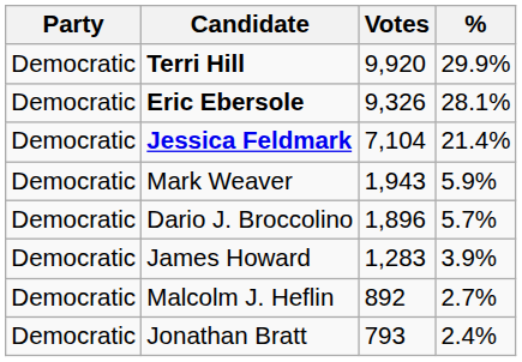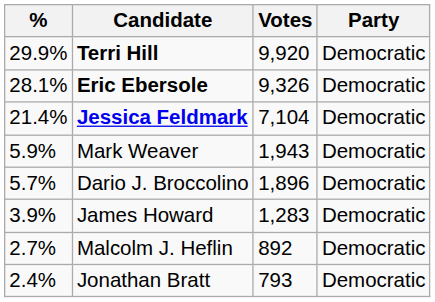 <table class="wikitable">
 <tr>
-<th>Party</th>
+<th>%</th>
 <th>Candidate</th>
 <th>Votes</th>
-<th>%</th>
+<th>Party</th>
 </tr>
 <tr>
-<td>Democratic</td>
+<td>29.9%</td>
 <td><strong>Terri Hill</strong></td>
 <td>9,920</td>
-<td>29.9%</td>
+<td>Democratic</td>
 </tr>
 <tr>
-<td>Democratic</td>
+<td>28.1%</td>
 <td><strong>Eric Ebersole</strong></td>
 <td>9,326</td>
-<td>28.1%</td>
+<td>Democratic</td>
 </tr>
 <tr>
-<td>Democratic</td>
+<td>21.4%</td>
 <td><strong><a href='#'>Jessica Feldmark</a></strong></td>
 <td>7,104</td>
-<td>21.4%</td>
+<td>Democratic</td>
 </tr>
 <tr>
-<td>Democratic</td>
+<td>5.9%</td>
 <td>Mark Weaver</td>
 <td>1,943</td>
-<td>5.9%</td>
+<td>Democratic</td>
 </tr>
 <tr>
-<td>Democratic</td>
+<td>5.7%</td>
 <td>Dario J. Broccolino</td>
 <td>1,896</td>
-<td>5.7%</td>
+<td>Democratic</td>
 </tr>
 <tr>
-<td>Democratic</td>
+<td>3.9%</td>
 <td>James Howard</td>
 <td>1,283</td>
-<td>3.9%</td>
+<td>Democratic</td>
 </tr>
 <tr>
-<td>Democratic</td>
+<td>2.7%</td>
 <td>Malcolm J. Heflin</td>
 <td>892</td>
-<td>2.7%</td>
+<td>Democratic</td>
 </tr>
 <tr>
-<td>Democratic</td>
+<td>2.4%</td>
 <td>Jonathan Bratt</td>
 <td>793</td>
-<td>2.4%</td>
+<td>Democratic</td>
 </tr>
 </table>
